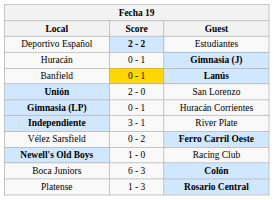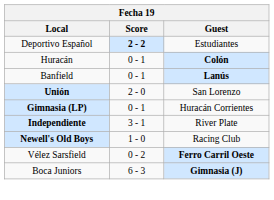 <table class="wikitable nowrap" style="font-size:88%; float:left; margin-right:1em;">
 <tr>
 <th colspan=3 align=center>Fecha 19</th>
 </tr>
 <tr>
 <th width="150">Local</th>
 <th width="75">Score</th>
 <th width="150">Guest</th>
 </tr>
 <tr align=center>
 <td>Deportivo Español</td>
 <td bgcolor=#D0E7FF><strong>2 - 2</strong></td>
 <td>Estudiantes</td>
 </tr>
 <tr align=center>
 <td>Huracán</td>
 <td>0 - 1</td>
-<td bgcolor=#D0E7FF><strong>Gimnasia (J)</strong></td>
+<td bgcolor=#D0E7FF><strong>Colón</strong></td>
 </tr>
 <tr align=center>
 <td>Banfield</td>
-<td style="background: gold;">0 - 1</td>
+<td>0 - 1</td>
 <td bgcolor=#D0E7FF><strong>Lanús</strong></td>
 </tr>
 <tr align=center>
 <td bgcolor=#D0E7FF><strong>Unión</strong></td>
 <td>2 - 0</td>
 <td>San Lorenzo</td>
 </tr>
 <tr align=center>
 <td bgcolor=#D0E7FF><strong>Gimnasia (LP)</strong></td>
 <td>0 - 1</td>
 <td>Huracán Corrientes</td>
 </tr>
 <tr align=center>
 <td bgcolor=#D0E7FF><strong>Independiente</strong></td>
 <td>3 - 1</td>
 <td>River Plate</td>
 </tr>
 <tr align=center>
+<td bgcolor=#D0E7FF><strong>Newell's Old Boys</strong></td>
+<td>1 - 0</td>
+<td>Racing Club</td>
+</tr>
+<tr align=center>
 <td>Vélez Sarsfield</td>
 <td>0 - 2</td>
 <td bgcolor=#D0E7FF><strong>Ferro Carril Oeste</strong></td>
 </tr>
 <tr align=center>
-<td bgcolor=#D0E7FF><strong>Newell's Old Boys</strong></td>
-<td>1 - 0</td>
-<td>Racing Club</td>
-</tr>
-<tr align=center>
 <td>Boca Juniors</td>
 <td>6 - 3</td>
-<td bgcolor=#D0E7FF><strong>Colón</strong></td>
-</tr>
-<tr align=center>
-<td>Platense</td>
-<td>1 - 3</td>
-<td bgcolor=#D0E7FF><strong>Rosario Central</strong></td>
+<td bgcolor=#D0E7FF><strong>Gimnasia (J)</strong></td>
 </tr>
 </table>
